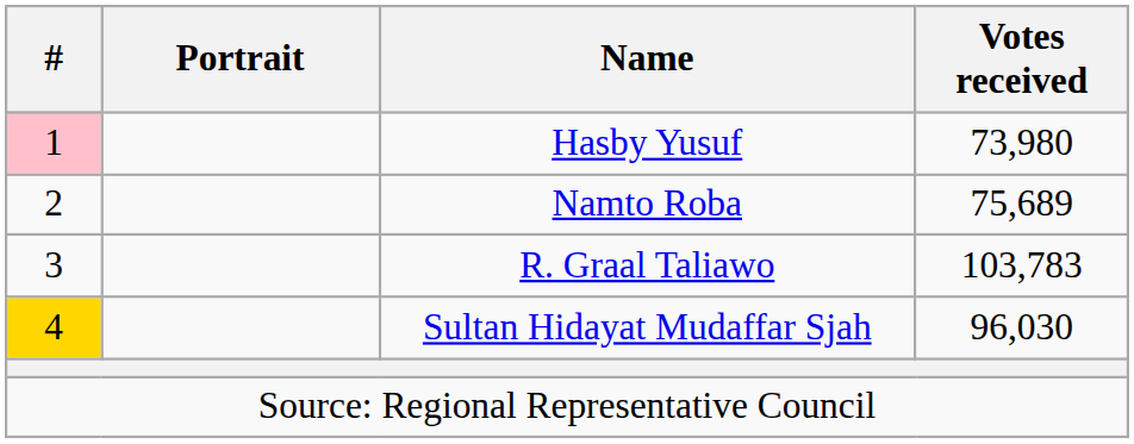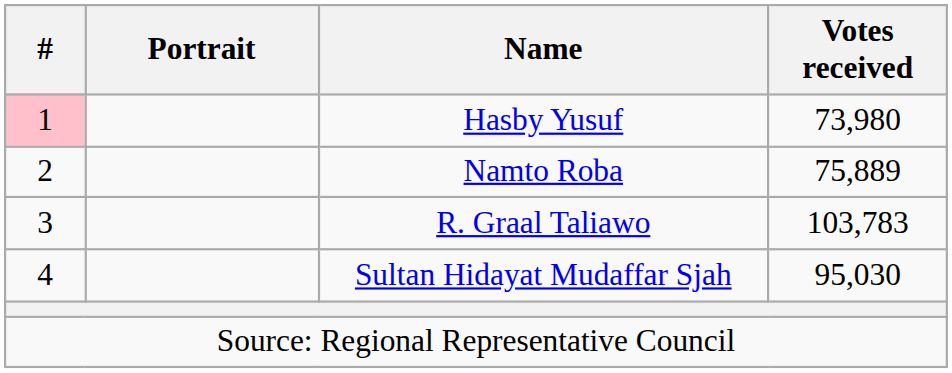 <table class="wikitable sortable" style="text-align:center; font-size: 0.9em;">
 <tr>
 <th width="30">#</th>
 <th width="100">Portrait</th>
 <th width="200">Name</th>
 <th width="75">Votes received</th>
 </tr>
 <tr>
 <td style="background: pink;">1</td>
 <td></td>
 <td><a href='#'>Hasby Yusuf</a></td>
 <td>73,980</td>
 </tr>
 <tr>
 <td>2</td>
 <td></td>
 <td><a href='#'>Namto Roba</a></td>
-<td>75,689</td>
+<td>75,889</td>
 </tr>
 <tr>
 <td>3</td>
 <td></td>
 <td><a href='#'>R. Graal Taliawo</a></td>
 <td>103,783</td>
 </tr>
 <tr>
-<td style="background: gold;">4</td>
+<td>4</td>
 <td></td>
 <td><a href='#'>Sultan Hidayat Mudaffar Sjah</a></td>
-<td>96,030</td>
+<td>95,030</td>
 </tr>
 <tr>
 <th colspan="8"></th>
 </tr>
 <tr>
 <td colspan="8">Source: Regional Representative Council</td>
 </tr>
 </table>
